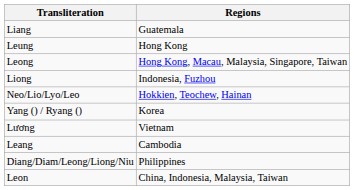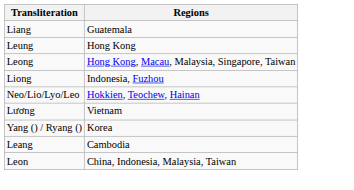 <table class="wikitable floatright">
 <tr>
 <th>Transliteration</th>
 <th>Regions</th>
 </tr>
 <tr>
 <td>Liang</td>
 <td>Guatemala</td>
 </tr>
 <tr>
 <td>Leung</td>
 <td>Hong Kong</td>
 </tr>
 <tr>
 <td>Leong</td>
 <td><a href='#'>Hong Kong</a>, <a href='#'>Macau</a>, Malaysia, Singapore, Taiwan</td>
 </tr>
 <tr>
 <td>Liong</td>
 <td>Indonesia, <a href='#'>Fuzhou</a></td>
 </tr>
 <tr>
 <td>Neo/Lio/Lyo/Leo</td>
 <td><a href='#'>Hokkien</a>, <a href='#'>Teochew</a>, <a href='#'>Hainan</a></td>
 </tr>
 <tr>
+<td>Lương</td>
+<td>Vietnam</td>
+</tr>
+<tr>
 <td>Yang () / Ryang ()</td>
 <td>Korea</td>
-</tr>
-<tr>
-<td>Lương</td>
-<td>Vietnam</td>
 </tr>
 <tr>
 <td>Leang</td>
 <td>Cambodia</td>
 </tr>
 <tr>
-<td>Diang/Diam/Leong/Liong/Niu</td>
-<td>Philippines</td>
-</tr>
-<tr>
 <td>Leon</td>
 <td>China, Indonesia, Malaysia, Taiwan</td>
 </tr>
 </table>
